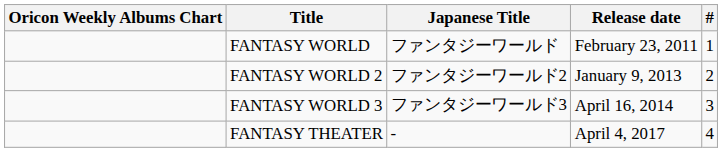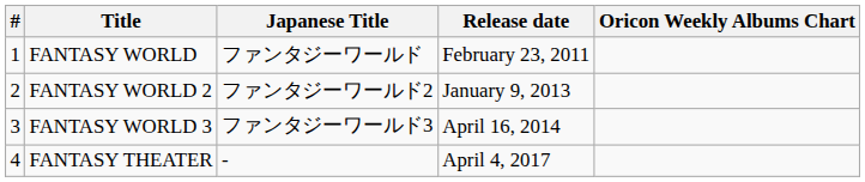 <table class="wikitable sortable">
 <tr>
-<th>Oricon Weekly Albums Chart</th>
+<th>#</th>
 <th>Title</th>
 <th>Japanese Title</th>
 <th>Release date</th>
-<th>#</th>
+<th>Oricon Weekly Albums Chart</th>
 </tr>
 <tr>
-<td></td>
+<td>1</td>
 <td>FANTASY WORLD</td>
 <td>ファンタジーワールド</td>
 <td>February 23, 2011</td>
-<td>1</td>
+<td></td>
 </tr>
 <tr>
-<td></td>
+<td>2</td>
 <td>FANTASY WORLD 2</td>
 <td>ファンタジーワールド2</td>
 <td>January 9, 2013</td>
-<td>2</td>
+<td></td>
 </tr>
 <tr>
-<td></td>
+<td>3</td>
 <td>FANTASY WORLD 3</td>
 <td>ファンタジーワールド3</td>
 <td>April 16, 2014</td>
-<td>3</td>
+<td></td>
 </tr>
 <tr>
-<td></td>
+<td>4</td>
 <td>FANTASY THEATER</td>
 <td>-</td>
 <td>April 4, 2017</td>
-<td>4</td>
+<td></td>
 </tr>
 </table>
